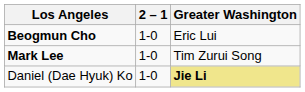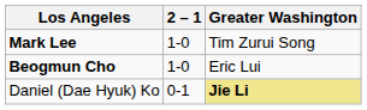 <table class="wikitable">
 <tr>
 <th>Los Angeles</th>
 <th>2 – 1</th>
 <th>Greater Washington</th>
 </tr>
 <tr>
+<td><strong>Mark Lee</strong></td>
+<td>1-0</td>
+<td>Tim Zurui Song</td>
+</tr>
+<tr>
 <td><strong>Beogmun Cho</strong></td>
 <td>1-0</td>
 <td>Eric Lui</td>
 </tr>
 <tr>
-<td><strong>Mark Lee</strong></td>
-<td>1-0</td>
-<td>Tim Zurui Song</td>
-</tr>
-<tr>
 <td>Daniel (Dae Hyuk) Ko</td>
-<td>1-0</td>
+<td>0-1</td>
 <td style="background: khaki;"><strong>Jie Li</strong></td>
 </tr>
 </table>
